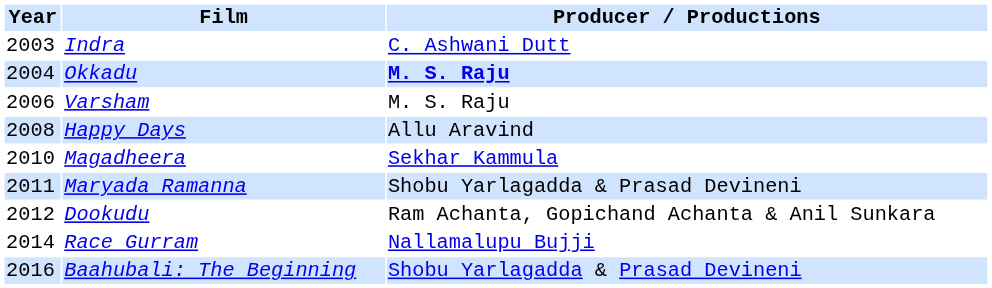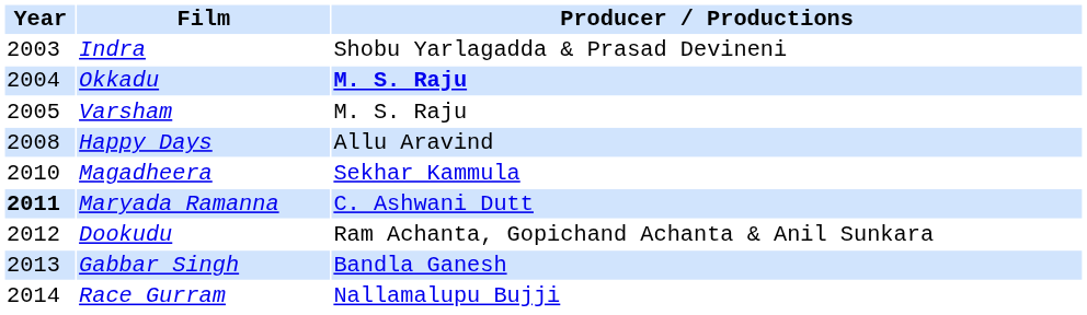 <table cellspacing="1" cellpadding="1" border="0" style="width:50%;">
 <tr style="background:#d1e4fd;">
 <th>Year</th>
 <th>Film</th>
 <th>Producer / Productions</th>
 </tr>
 <tr>
 <td>2003</td>
 <td><em><a href='#'>Indra</a></em></td>
-<td><a href='#'>C. Ashwani Dutt</a></td>
+<td>Shobu Yarlagadda & Prasad Devineni</td>
 </tr>
 <tr style="background:#d1e4fd;">
 <td>2004</td>
 <td><em><a href='#'>Okkadu</a></em></td>
 <td><strong><a href='#'>M. S. Raju</a></strong></td>
 </tr>
 <tr>
-<td>2006</td>
+<td>2005</td>
 <td><em><a href='#'>Varsham</a></em></td>
 <td>M. S. Raju</td>
 </tr>
 <tr style="background:#d1e4fd;">
 <td>2008</td>
 <td><em><a href='#'>Happy Days</a></em></td>
 <td>Allu Aravind</td>
 </tr>
 <tr>
 <td>2010</td>
 <td><em><a href='#'>Magadheera</a></em></td>
 <td><a href='#'>Sekhar Kammula</a></td>
 </tr>
 <tr style="background:#d1e4fd;">
-<td>2011</td>
+<td><strong>2011</strong></td>
 <td><em><a href='#'>Maryada Ramanna</a></em></td>
-<td>Shobu Yarlagadda & Prasad Devineni</td>
+<td><a href='#'>C. Ashwani Dutt</a></td>
 </tr>
 <tr>
 <td>2012</td>
 <td><em><a href='#'>Dookudu</a></em></td>
 <td>Ram Achanta, Gopichand Achanta & Anil Sunkara</td>
 </tr>
+<tr style="background:#d1e4fd;">
+<td>2013</td>
+<td><em><a href='#'>Gabbar Singh</a></em></td>
+<td><a href='#'>Bandla Ganesh</a></td>
+</tr>
 <tr>
 <td>2014</td>
 <td><em><a href='#'>Race Gurram</a></em></td>
 <td><a href='#'>Nallamalupu Bujji</a></td>
 </tr>
-<tr style="background:#d1e4fd;">
-<td>2016</td>
-<td><em><a href='#'>Baahubali: The Beginning</a></em></td>
-<td><a href='#'>Shobu Yarlagadda</a> & <a href='#'>Prasad Devineni</a></td>
-</tr>
 <tr>
 </tr>
 </table>
